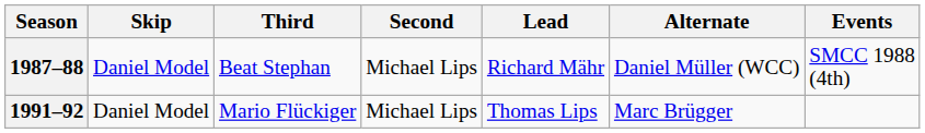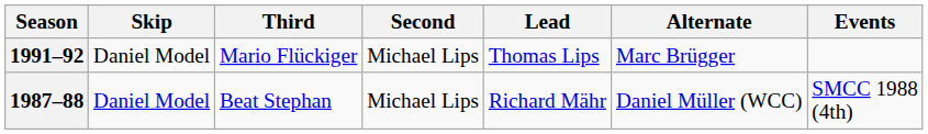 <table class="wikitable">
 <tr>
 <th scope="col">Season</th>
 <th scope="col">Skip</th>
 <th scope="col">Third</th>
 <th scope="col">Second</th>
 <th scope="col">Lead</th>
 <th scope="col">Alternate</th>
 <th scope="col">Events</th>
 </tr>
 <tr>
+<th scope="row">1991–92</th>
+<td>Daniel Model</td>
+<td><a href='#'>Mario Flückiger</a></td>
+<td>Michael Lips</td>
+<td><a href='#'>Thomas Lips</a></td>
+<td><a href='#'>Marc Brügger</a></td>
+<td> </td>
+</tr>
+<tr>
 <th scope="row">1987–88</th>
 <td><a href='#'>Daniel Model</a></td>
 <td><a href='#'>Beat Stephan</a></td>
 <td>Michael Lips</td>
 <td><a href='#'>Richard Mähr</a></td>
 <td><a href='#'>Daniel Müller</a> (WCC)</td>
 <td><a href='#'>SMCC</a> 1988 <br> (4th)</td>
 </tr>
-<tr>
-<th scope="row">1991–92</th>
-<td>Daniel Model</td>
-<td><a href='#'>Mario Flückiger</a></td>
-<td>Michael Lips</td>
-<td><a href='#'>Thomas Lips</a></td>
-<td><a href='#'>Marc Brügger</a></td>
-<td> </td>
-</tr>
 </table>
